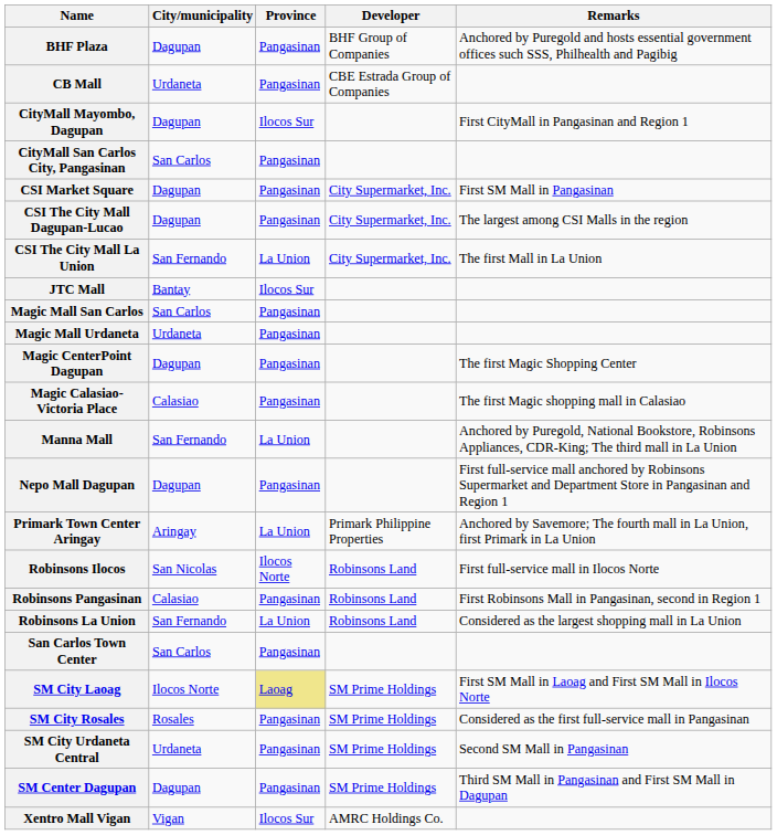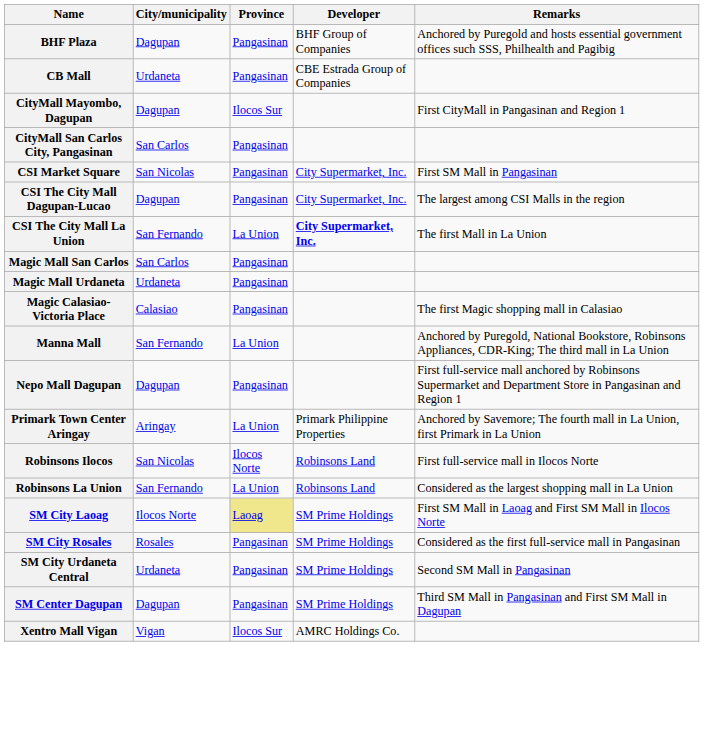 <table class="wikitable sortable plainrowheaders" style="font-size:95%;">
 <tr>
 <th scope="col">Name</th>
 <th scope="col">City/municipality</th>
 <th scope="col">Province</th>
 <th scope="col">Developer</th>
 <th scope="col" class="unsortable">Remarks</th>
 </tr>
 <tr>
 <th scope="row">BHF Plaza</th>
 <td><a href='#'>Dagupan</a></td>
 <td><a href='#'>Pangasinan</a></td>
 <td>BHF Group of Companies</td>
 <td>Anchored by Puregold and hosts essential government offices such SSS, Philhealth and Pagibig</td>
 </tr>
 <tr>
 <th scope="row">CB Mall</th>
 <td><a href='#'>Urdaneta</a></td>
 <td><a href='#'>Pangasinan</a></td>
 <td>CBE Estrada Group of Companies</td>
 <td></td>
 </tr>
 <tr>
 <th scope="row">CityMall Mayombo, Dagupan</th>
 <td><a href='#'>Dagupan</a></td>
 <td><a href='#'>Ilocos Sur</a></td>
 <td></td>
 <td>First CityMall in Pangasinan and Region 1</td>
 </tr>
 <tr>
 <th scope="row">CityMall San Carlos City, Pangasinan</th>
 <td><a href='#'>San Carlos</a></td>
 <td><a href='#'>Pangasinan</a></td>
 <td></td>
 </tr>
 <tr>
 <th scope="row">CSI Market Square</th>
-<td><a href='#'>Dagupan</a></td>
+<td><a href='#'>San Nicolas</a></td>
 <td><a href='#'>Pangasinan</a></td>
 <td><a href='#'>City Supermarket, Inc.</a></td>
 <td>First SM Mall in <a href='#'>Pangasinan</a></td>
 </tr>
 <tr>
 <th scope="row">CSI The City Mall Dagupan-Lucao</th>
 <td><a href='#'>Dagupan</a></td>
 <td><a href='#'>Pangasinan</a></td>
 <td><a href='#'>City Supermarket, Inc.</a></td>
 <td>The largest among CSI Malls in the region</td>
 </tr>
 <tr>
 <th scope="row">CSI The City Mall La Union</th>
 <td><a href='#'>San Fernando</a></td>
 <td><a href='#'>La Union</a></td>
-<td><a href='#'>City Supermarket, Inc.</a></td>
+<td><strong><a href='#'>City Supermarket, Inc.</a></strong></td>
 <td>The first Mall in La Union</td>
-</tr>
-<tr>
-<th scope="row">JTC Mall</th>
-<td><a href='#'>Bantay</a></td>
-<td><a href='#'>Ilocos Sur</a></td>
-<td></td>
-<td></td>
 </tr>
 <tr>
 <th scope="row">Magic Mall San Carlos</th>
 <td><a href='#'>San Carlos</a></td>
 <td><a href='#'>Pangasinan</a></td>
 <td></td>
 <td></td>
 </tr>
 <tr>
 <th scope="row">Magic Mall Urdaneta</th>
 <td><a href='#'>Urdaneta</a></td>
 <td><a href='#'>Pangasinan</a></td>
 <td></td>
 <td></td>
-</tr>
-<tr>
-<th scope="row">Magic CenterPoint Dagupan</th>
-<td><a href='#'>Dagupan</a></td>
-<td><a href='#'>Pangasinan</a></td>
-<td></td>
-<td>The first Magic Shopping Center</td>
 </tr>
 <tr>
 <th scope="row">Magic Calasiao-Victoria Place</th>
 <td><a href='#'>Calasiao</a></td>
 <td><a href='#'>Pangasinan</a></td>
 <td></td>
 <td>The first Magic shopping mall in Calasiao</td>
 </tr>
 <tr>
 <th scope="row">Manna Mall</th>
 <td><a href='#'>San Fernando</a></td>
 <td><a href='#'>La Union</a></td>
 <td></td>
 <td>Anchored by Puregold, National Bookstore, Robinsons Appliances, CDR-King; The third mall in La Union</td>
 </tr>
 <tr>
 <th scope="row">Nepo Mall Dagupan</th>
 <td><a href='#'>Dagupan</a></td>
 <td><a href='#'>Pangasinan</a></td>
 <td></td>
 <td>First full-service mall anchored by Robinsons Supermarket and Department Store in Pangasinan and Region 1</td>
 </tr>
 <tr>
 <th scope="row">Primark Town Center Aringay</th>
 <td><a href='#'>Aringay</a></td>
 <td><a href='#'>La Union</a></td>
 <td>Primark Philippine Properties</td>
 <td>Anchored by Savemore; The fourth mall in La Union, first Primark in La Union</td>
 </tr>
 <tr>
 <th scope="row">Robinsons Ilocos</th>
 <td><a href='#'>San Nicolas</a></td>
 <td><a href='#'>Ilocos Norte</a></td>
 <td><a href='#'>Robinsons Land</a></td>
 <td>First full-service mall in Ilocos Norte</td>
 </tr>
 <tr>
-<th scope="row">Robinsons Pangasinan</th>
-<td><a href='#'>Calasiao</a></td>
-<td><a href='#'>Pangasinan</a></td>
-<td><a href='#'>Robinsons Land</a></td>
-<td>First Robinsons Mall in Pangasinan, second in Region 1</td>
-</tr>
-<tr>
 <th scope="row">Robinsons La Union</th>
 <td><a href='#'>San Fernando</a></td>
 <td><a href='#'>La Union</a></td>
 <td><a href='#'>Robinsons Land</a></td>
 <td>Considered as the largest shopping mall in La Union</td>
-</tr>
-<tr>
-<th scope="row">San Carlos Town Center</th>
-<td><a href='#'>San Carlos</a></td>
-<td><a href='#'>Pangasinan</a></td>
-<td></td>
-<td></td>
 </tr>
 <tr>
 <th scope="row"><a href='#'>SM City Laoag</a></th>
 <td><a href='#'>Ilocos Norte</a></td>
 <td style="background: khaki;"><a href='#'>Laoag</a></td>
 <td><a href='#'>SM Prime Holdings</a></td>
 <td>First SM Mall in <a href='#'>Laoag</a> and First SM Mall in <a href='#'>Ilocos Norte</a></td>
 </tr>
 <tr>
 <th scope="row"><a href='#'>SM City Rosales</a></th>
 <td><a href='#'>Rosales</a></td>
 <td><a href='#'>Pangasinan</a></td>
 <td><a href='#'>SM Prime Holdings</a></td>
 <td>Considered as the first full-service mall in Pangasinan</td>
 </tr>
 <tr>
 <th scope="row">SM City Urdaneta Central</th>
 <td><a href='#'>Urdaneta</a></td>
 <td><a href='#'>Pangasinan</a></td>
 <td><a href='#'>SM Prime Holdings</a></td>
 <td>Second SM Mall in <a href='#'>Pangasinan</a></td>
 </tr>
 <tr>
 <th scope="row"><a href='#'>SM Center Dagupan</a></th>
 <td><a href='#'>Dagupan</a></td>
 <td><a href='#'>Pangasinan</a></td>
 <td><a href='#'>SM Prime Holdings</a></td>
 <td>Third SM Mall in <a href='#'>Pangasinan</a> and First SM Mall in <a href='#'>Dagupan</a></td>
 </tr>
 <tr>
 <th scope="row">Xentro Mall Vigan</th>
 <td><a href='#'>Vigan</a></td>
 <td><a href='#'>Ilocos Sur</a></td>
 <td>AMRC Holdings Co.</td>
 <td></td>
 </tr>
 </table>
